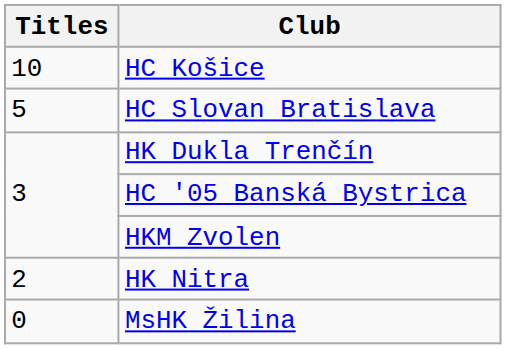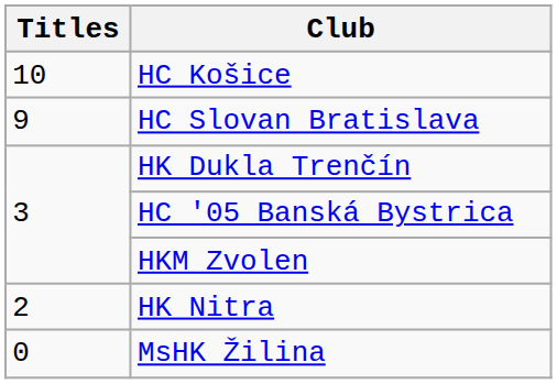 <table class="wikitable" style="width:250px;">
 <tr>
 <th>Titles</th>
 <th>Club</th>
 </tr>
 <tr>
 <td>10</td>
 <td><a href='#'>HC Košice</a></td>
 </tr>
 <tr>
-<td>5</td>
+<td>9</td>
 <td><a href='#'>HC Slovan Bratislava</a></td>
 </tr>
 <tr>
 <td rowspan=3>3</td>
 <td><a href='#'>HK Dukla Trenčín</a></td>
 </tr>
 <tr>
 <td><a href='#'>HC '05 Banská Bystrica</a></td>
 </tr>
 <tr>
 <td><a href='#'>HKM Zvolen</a></td>
 </tr>
 <tr>
 <td>2</td>
 <td><a href='#'>HK Nitra</a></td>
 </tr>
 <tr>
 <td>0</td>
 <td><a href='#'>MsHK Žilina</a></td>
 </tr>
 </table>
